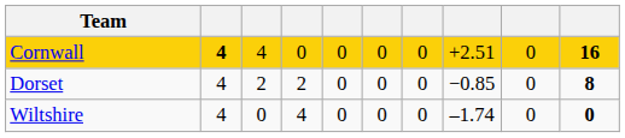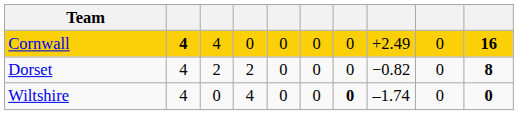 <table class="wikitable" style="text-align:center">
 <tr>
 <th width="150">Team</th>
 <th width="25"></th>
 <th width="25"></th>
 <th width="25"></th>
 <th width="25"></th>
 <th width="25"></th>
 <th width="25"></th>
 <th width="40"></th>
 <th width="40"></th>
 <th width="40"></th>
 </tr>
 <tr style="background:#fbd009">
 <td style="text-align:left"><a href='#'>Cornwall</a></td>
 <td><strong>4</strong></td>
 <td>4</td>
 <td>0</td>
 <td>0</td>
 <td>0</td>
 <td>0</td>
-<td>+2.51</td>
+<td>+2.49</td>
 <td>0</td>
 <td><strong>16</strong></td>
 </tr>
 <tr>
 <td style="text-align:left"><a href='#'>Dorset</a></td>
 <td>4</td>
 <td>2</td>
 <td>2</td>
 <td>0</td>
 <td>0</td>
 <td>0</td>
-<td>−0.85</td>
+<td>−0.82</td>
 <td>0</td>
 <td><strong>8</strong></td>
 </tr>
 <tr>
 <td style="text-align:left"><a href='#'>Wiltshire</a></td>
 <td>4</td>
 <td>0</td>
 <td>4</td>
 <td>0</td>
 <td>0</td>
-<td>0</td>
+<td><strong>0</strong></td>
 <td>–1.74</td>
 <td>0</td>
 <td><strong>0</strong></td>
 </tr>
 </table>
